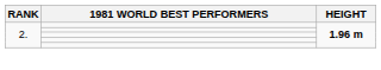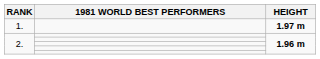 <table class="wikitable" style="border-collapse: collapse; font-size: 90%;">
 <tr>
 <th>RANK</th>
 <th align="center" style="width: 25em">1981 WORLD BEST PERFORMERS</th>
 <th align="center" style="width: 5em">HEIGHT</th>
+</tr>
+<tr>
+<td align="center">1.</td>
+<td></td>
+<td align="center"><strong>1.97 m</strong></td>
 </tr>
 <tr>
 <td rowspan=5 align="center">2.</td>
 <td></td>
 <td rowspan=5 align="center"><strong>1.96 m</strong></td>
 </tr>
 <tr>
 <td></td>
 </tr>
 <tr>
 <td></td>
 </tr>
 <tr>
 <td></td>
 </tr>
 <tr>
 <td></td>
 </tr>
 </table>
